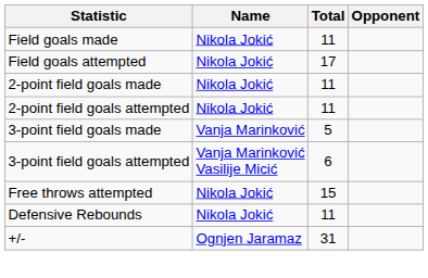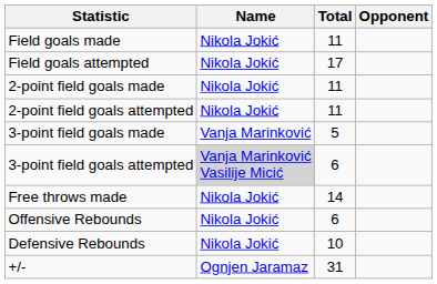 <table class=wikitable>
 <tr>
 <th>Statistic</th>
 <th>Name</th>
 <th>Total</th>
 <th>Opponent</th>
 </tr>
 <tr>
 <td>Field goals made</td>
 <td><a href='#'>Nikola Jokić</a></td>
 <td align=center>11</td>
 <td></td>
 </tr>
 <tr>
 <td>Field goals attempted</td>
 <td><a href='#'>Nikola Jokić</a></td>
 <td align=center>17</td>
 <td></td>
 </tr>
 <tr>
 <td>2-point field goals made</td>
 <td><a href='#'>Nikola Jokić</a></td>
 <td align=center>11</td>
 <td></td>
 </tr>
 <tr>
 <td>2-point field goals attempted</td>
 <td><a href='#'>Nikola Jokić</a></td>
 <td align=center>11</td>
 <td></td>
 </tr>
 <tr>
 <td>3-point field goals made</td>
 <td><a href='#'>Vanja Marinković</a></td>
 <td align=center>5</td>
 <td></td>
 </tr>
 <tr>
 <td>3-point field goals attempted</td>
-<td><a href='#'>Vanja Marinković</a><br><a href='#'>Vasilije Micić</a></td>
+<td style="background: lightgrey;"><a href='#'>Vanja Marinković</a><br><a href='#'>Vasilije Micić</a></td>
 <td align=center>6</td>
 <td><br></td>
 </tr>
 <tr>
-<td>Free throws attempted</td>
+<td>Free throws made</td>
 <td><a href='#'>Nikola Jokić</a></td>
-<td align=center>15</td>
+<td align=center>14</td>
+<td></td>
+</tr>
+<tr>
+<td>Offensive Rebounds</td>
+<td><a href='#'>Nikola Jokić</a></td>
+<td align=center>6</td>
 <td></td>
 </tr>
 <tr>
 <td>Defensive Rebounds</td>
 <td><a href='#'>Nikola Jokić</a></td>
-<td align=center>11</td>
+<td align=center>10</td>
 <td></td>
 </tr>
 <tr>
 <td>+/-</td>
 <td><a href='#'>Ognjen Jaramaz</a></td>
 <td align=center>31</td>
 <td></td>
 </tr>
 </table>
